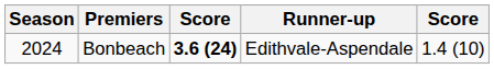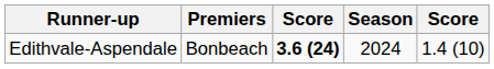 <table class="wikitable" style="text-align:center;">
 <tr style="background:#efefef;">
-<th>Season</th>
+<th>Runner-up</th>
 <th>Premiers</th>
 <th>Score</th>
-<th>Runner-up</th>
+<th>Season</th>
 <th>Score</th>
 </tr>
 <tr>
-<td>2024</td>
+<td>Edithvale-Aspendale</td>
 <td>Bonbeach</td>
 <td><strong>3.6 (24)</strong></td>
-<td>Edithvale-Aspendale</td>
+<td>2024</td>
 <td>1.4 (10)</td>
 </tr>
 </table>
